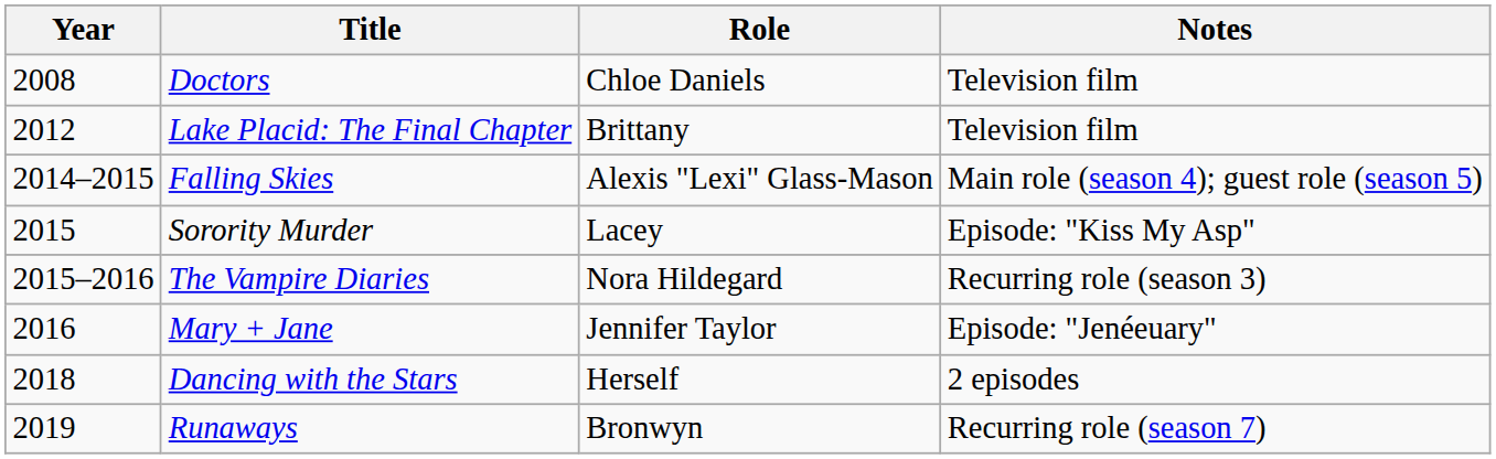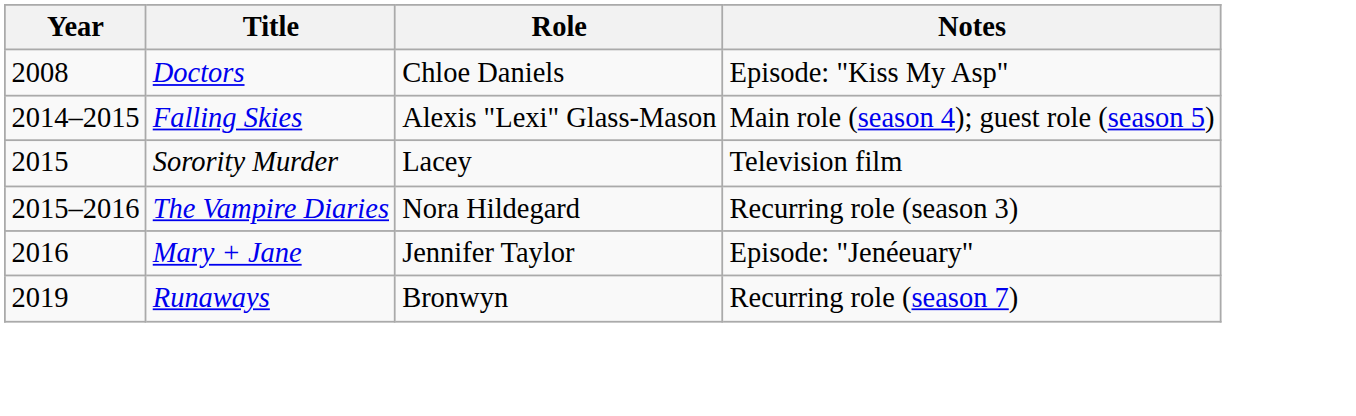 <table class="wikitable sortable">
 <tr>
 <th>Year</th>
 <th>Title</th>
 <th>Role</th>
 <th class="unsortable">Notes</th>
 </tr>
 <tr>
 <td>2008</td>
 <td><em><a href='#'>Doctors</a></em></td>
 <td>Chloe Daniels</td>
-<td>Television film</td>
-</tr>
-<tr>
-<td>2012</td>
-<td><em><a href='#'>Lake Placid: The Final Chapter</a></em></td>
-<td>Brittany</td>
-<td>Television film</td>
+<td>Episode: "Kiss My Asp"</td>
 </tr>
 <tr>
 <td>2014–2015</td>
 <td><em><a href='#'>Falling Skies</a></em></td>
 <td>Alexis "Lexi" Glass-Mason</td>
 <td>Main role (<a href='#'>season 4</a>); guest role (<a href='#'>season 5</a>)</td>
 </tr>
 <tr>
 <td>2015</td>
 <td><em>Sorority Murder</em></td>
 <td>Lacey</td>
-<td>Episode: "Kiss My Asp"</td>
+<td>Television film</td>
 </tr>
 <tr>
 <td>2015–2016</td>
 <td><em><a href='#'>The Vampire Diaries</a></em></td>
 <td>Nora Hildegard</td>
 <td>Recurring role (season 3)</td>
 </tr>
 <tr>
 <td>2016</td>
 <td><em><a href='#'>Mary + Jane</a></em></td>
 <td>Jennifer Taylor</td>
 <td>Episode: "Jenéeuary"</td>
 </tr>
 <tr>
-<td>2018</td>
-<td><em><a href='#'>Dancing with the Stars</a></em></td>
-<td>Herself</td>
-<td>2 episodes</td>
-</tr>
-<tr>
 <td>2019</td>
 <td><em><a href='#'>Runaways</a></em></td>
 <td>Bronwyn</td>
 <td>Recurring role (<a href='#'>season 7</a>)</td>
 </tr>
 </table>
